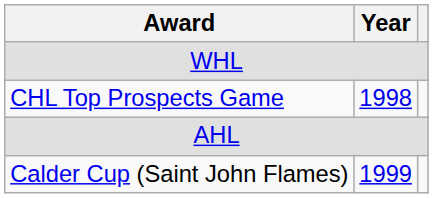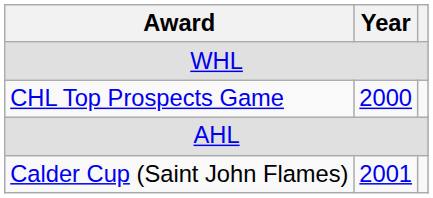 <table class="wikitable">
 <tr>
 <th>Award</th>
 <th>Year</th>
 <th></th>
 </tr>
 <tr ALIGN="center" bgcolor="#e0e0e0">
 <td colspan="3"><a href='#'>WHL</a></td>
 </tr>
 <tr>
 <td><a href='#'>CHL Top Prospects Game</a></td>
-<td><a href='#'>1998</a></td>
+<td><a href='#'>2000</a></td>
 <td></td>
 </tr>
 <tr ALIGN="center" bgcolor="#e0e0e0">
 <td colspan="3"><a href='#'>AHL</a></td>
 </tr>
 <tr>
 <td><a href='#'>Calder Cup</a> (Saint John Flames)</td>
-<td><a href='#'>1999</a></td>
+<td><a href='#'>2001</a></td>
 <td></td>
 </tr>
 </table>
